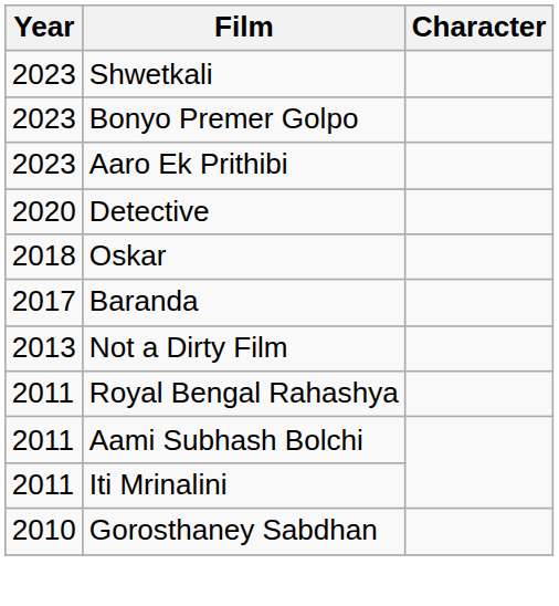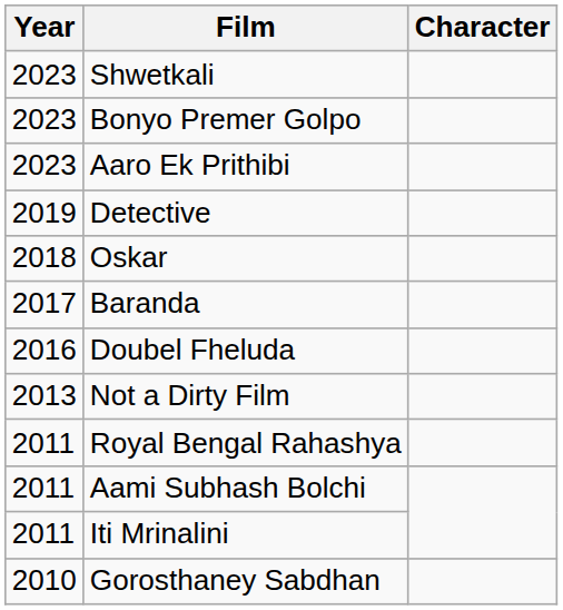 <table class="wikitable">
 <tr>
 <th>Year</th>
 <th>Film</th>
 <th>Character</th>
 </tr>
 <tr>
 <td>2023</td>
 <td>Shwetkali</td>
 <td></td>
 </tr>
 <tr>
 <td>2023</td>
 <td>Bonyo Premer Golpo</td>
 <td></td>
 </tr>
 <tr>
 <td>2023</td>
 <td>Aaro Ek Prithibi</td>
 <td></td>
 </tr>
 <tr>
-<td>2020</td>
+<td>2019</td>
 <td>Detective</td>
 <td></td>
 </tr>
 <tr>
 <td>2018</td>
 <td>Oskar</td>
 <td></td>
 </tr>
 <tr>
 <td>2017</td>
 <td>Baranda</td>
+<td></td>
+</tr>
+<tr>
+<td>2016</td>
+<td>Doubel Fheluda</td>
 <td></td>
 </tr>
 <tr>
 <td>2013</td>
 <td>Not a Dirty Film</td>
 <td></td>
 </tr>
 <tr>
 <td>2011</td>
 <td>Royal Bengal Rahashya</td>
 <td></td>
 </tr>
 <tr>
 <td>2011</td>
 <td>Aami Subhash Bolchi</td>
 </tr>
 <tr>
 <td>2011</td>
 <td>Iti Mrinalini</td>
 </tr>
 <tr>
 <td>2010</td>
 <td>Gorosthaney Sabdhan</td>
 <td></td>
 </tr>
 </table>
